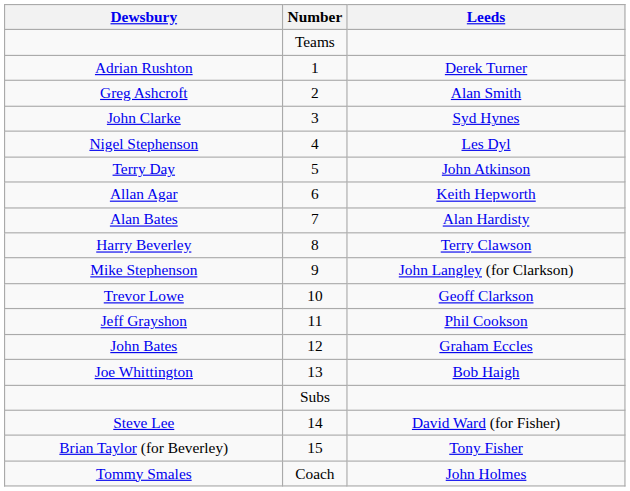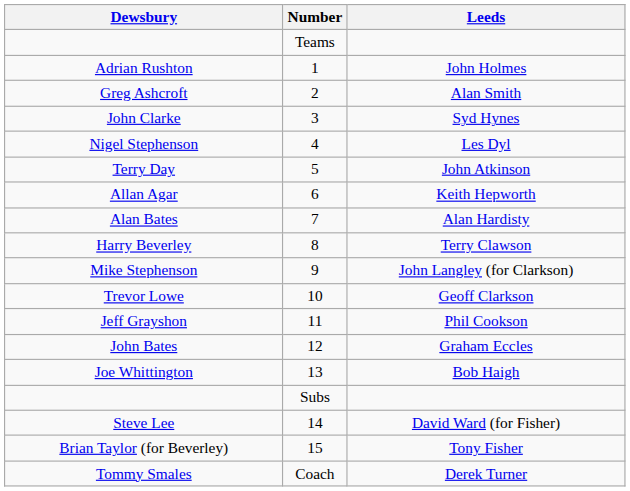 <table class="wikitable" style="text-align:center; font-size: 85%">
 <tr>
 <th width=240 abbr=winner><a href='#'>Dewsbury</a></th>
 <th width=50 abbr="Number">Number</th>
 <th width=240 abbr=runner-up><a href='#'>Leeds</a></th>
 </tr>
 <tr>
 <td></td>
 <td>Teams</td>
 <td></td>
 </tr>
 <tr>
 <td><a href='#'>Adrian Rushton</a></td>
 <td>1</td>
-<td><a href='#'>Derek Turner</a></td>
+<td><a href='#'>John Holmes</a></td>
 </tr>
 <tr>
 <td><a href='#'>Greg Ashcroft</a></td>
 <td>2</td>
 <td><a href='#'>Alan Smith</a></td>
 </tr>
 <tr>
 <td><a href='#'>John Clarke</a></td>
 <td>3</td>
 <td><a href='#'>Syd Hynes</a></td>
 </tr>
 <tr>
 <td><a href='#'>Nigel Stephenson</a></td>
 <td>4</td>
 <td><a href='#'>Les Dyl</a></td>
 </tr>
 <tr>
 <td><a href='#'>Terry Day</a></td>
 <td>5</td>
 <td><a href='#'>John Atkinson</a></td>
 </tr>
 <tr>
 <td><a href='#'>Allan Agar</a></td>
 <td>6</td>
 <td><a href='#'>Keith Hepworth</a></td>
 </tr>
 <tr>
 <td><a href='#'>Alan Bates</a></td>
 <td>7</td>
 <td><a href='#'>Alan Hardisty</a></td>
 </tr>
 <tr>
 <td><a href='#'>Harry Beverley</a></td>
 <td>8</td>
 <td><a href='#'>Terry Clawson</a></td>
 </tr>
 <tr>
 <td><a href='#'>Mike Stephenson</a></td>
 <td>9</td>
 <td><a href='#'>John Langley</a> (for Clarkson)</td>
 </tr>
 <tr>
 <td><a href='#'>Trevor Lowe</a></td>
 <td>10</td>
 <td><a href='#'>Geoff Clarkson</a></td>
 </tr>
 <tr>
 <td><a href='#'>Jeff Grayshon</a></td>
 <td>11</td>
 <td><a href='#'>Phil Cookson</a></td>
 </tr>
 <tr>
 <td><a href='#'>John Bates</a></td>
 <td>12</td>
 <td><a href='#'>Graham Eccles</a></td>
 </tr>
 <tr>
 <td><a href='#'>Joe Whittington</a></td>
 <td>13</td>
 <td><a href='#'>Bob Haigh</a></td>
 </tr>
 <tr>
 <td></td>
 <td>Subs</td>
 <td></td>
 </tr>
 <tr>
 <td><a href='#'>Steve Lee</a></td>
 <td>14</td>
 <td><a href='#'>David Ward</a> (for Fisher)</td>
 </tr>
 <tr>
 <td><a href='#'>Brian Taylor</a> (for Beverley)</td>
 <td>15</td>
 <td><a href='#'>Tony Fisher</a></td>
 </tr>
 <tr>
 <td><a href='#'>Tommy Smales</a></td>
 <td>Coach</td>
-<td><a href='#'>John Holmes</a></td>
+<td><a href='#'>Derek Turner</a></td>
 </tr>
 </table>
